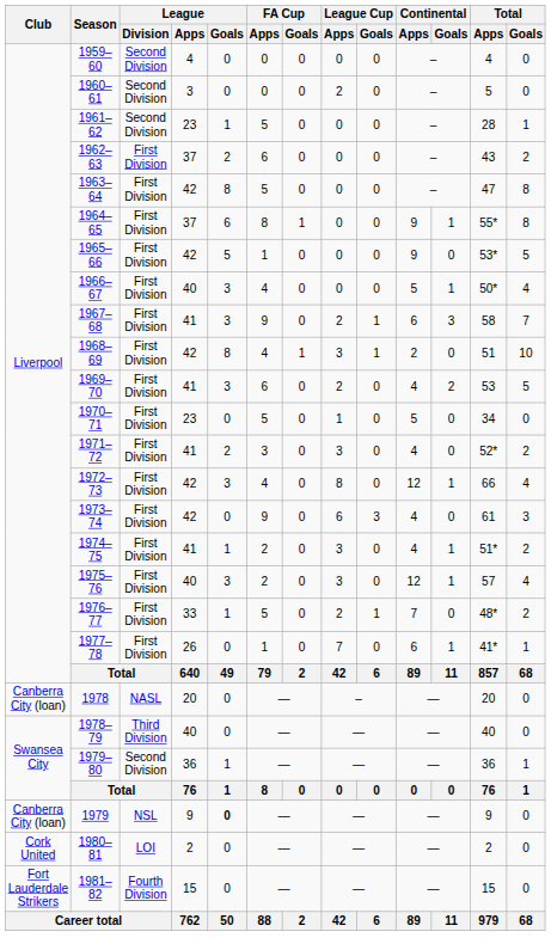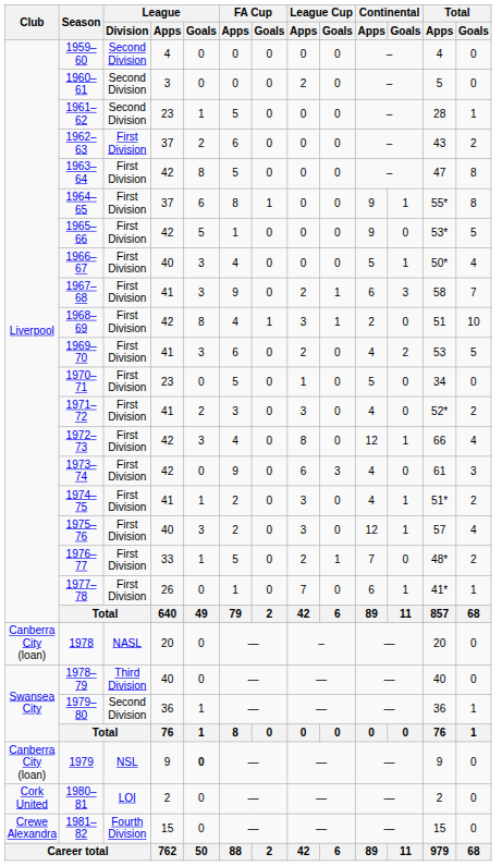 <table class=wikitable style=text-align:center>
 <tr>
 <th rowspan="2">Club</th>
 <th rowspan="2">Season</th>
 <th colspan="3">League</th>
 <th colspan="2">FA Cup</th>
 <th colspan="2">League Cup</th>
 <th colspan="2">Continental</th>
 <th colspan="2">Total</th>
 </tr>
 <tr>
 <th>Division</th>
 <th>Apps</th>
 <th>Goals</th>
 <th>Apps</th>
 <th>Goals</th>
 <th>Apps</th>
 <th>Goals</th>
 <th>Apps</th>
 <th>Goals</th>
 <th>Apps</th>
 <th>Goals</th>
 </tr>
 <tr>
 <td rowspan="20"><a href='#'>Liverpool</a></td>
 <td><a href='#'>1959–60</a></td>
 <td><a href='#'>Second Division</a></td>
 <td>4</td>
 <td>0</td>
 <td>0</td>
 <td>0</td>
 <td>0</td>
 <td>0</td>
 <td colspan="2">–</td>
 <td>4</td>
 <td>0</td>
 </tr>
 <tr>
 <td><a href='#'>1960–61</a></td>
 <td>Second Division</td>
 <td>3</td>
 <td>0</td>
 <td>0</td>
 <td>0</td>
 <td>2</td>
 <td>0</td>
 <td colspan="2">–</td>
 <td>5</td>
 <td>0</td>
 </tr>
 <tr>
 <td><a href='#'>1961–62</a></td>
 <td>Second Division</td>
 <td>23</td>
 <td>1</td>
 <td>5</td>
 <td>0</td>
 <td>0</td>
 <td>0</td>
 <td colspan="2">–</td>
 <td>28</td>
 <td>1</td>
 </tr>
 <tr>
 <td><a href='#'>1962–63</a></td>
 <td><a href='#'>First Division</a></td>
 <td>37</td>
 <td>2</td>
 <td>6</td>
 <td>0</td>
 <td>0</td>
 <td>0</td>
 <td colspan="2">–</td>
 <td>43</td>
 <td>2</td>
 </tr>
 <tr>
 <td><a href='#'>1963–64</a></td>
 <td>First Division</td>
 <td>42</td>
 <td>8</td>
 <td>5</td>
 <td>0</td>
 <td>0</td>
 <td>0</td>
 <td colspan="2">–</td>
 <td>47</td>
 <td>8</td>
 </tr>
 <tr>
 <td><a href='#'>1964–65</a></td>
 <td>First Division</td>
 <td>37</td>
 <td>6</td>
 <td>8</td>
 <td>1</td>
 <td>0</td>
 <td>0</td>
 <td>9</td>
 <td>1</td>
 <td>55*</td>
 <td>8</td>
 </tr>
 <tr>
 <td><a href='#'>1965–66</a></td>
 <td>First Division</td>
 <td>42</td>
 <td>5</td>
 <td>1</td>
 <td>0</td>
 <td>0</td>
 <td>0</td>
 <td>9</td>
 <td>0</td>
 <td>53*</td>
 <td>5</td>
 </tr>
 <tr>
 <td><a href='#'>1966–67</a></td>
 <td>First Division</td>
 <td>40</td>
 <td>3</td>
 <td>4</td>
 <td>0</td>
 <td>0</td>
 <td>0</td>
 <td>5</td>
 <td>1</td>
 <td>50*</td>
 <td>4</td>
 </tr>
 <tr>
 <td><a href='#'>1967–68</a></td>
 <td>First Division</td>
 <td>41</td>
 <td>3</td>
 <td>9</td>
 <td>0</td>
 <td>2</td>
 <td>1</td>
 <td>6</td>
 <td>3</td>
 <td>58</td>
 <td>7</td>
 </tr>
 <tr>
 <td><a href='#'>1968–69</a></td>
 <td>First Division</td>
 <td>42</td>
 <td>8</td>
 <td>4</td>
 <td>1</td>
 <td>3</td>
 <td>1</td>
 <td>2</td>
 <td>0</td>
 <td>51</td>
 <td>10</td>
 </tr>
 <tr>
 <td><a href='#'>1969–70</a></td>
 <td>First Division</td>
 <td>41</td>
 <td>3</td>
 <td>6</td>
 <td>0</td>
 <td>2</td>
 <td>0</td>
 <td>4</td>
 <td>2</td>
 <td>53</td>
 <td>5</td>
 </tr>
 <tr>
 <td><a href='#'>1970–71</a></td>
 <td>First Division</td>
 <td>23</td>
 <td>0</td>
 <td>5</td>
 <td>0</td>
 <td>1</td>
 <td>0</td>
 <td>5</td>
 <td>0</td>
 <td>34</td>
 <td>0</td>
 </tr>
 <tr>
 <td><a href='#'>1971–72</a></td>
 <td>First Division</td>
 <td>41</td>
 <td>2</td>
 <td>3</td>
 <td>0</td>
 <td>3</td>
 <td>0</td>
 <td>4</td>
 <td>0</td>
 <td>52*</td>
 <td>2</td>
 </tr>
 <tr>
 <td><a href='#'>1972–73</a></td>
 <td>First Division</td>
 <td>42</td>
 <td>3</td>
 <td>4</td>
 <td>0</td>
 <td>8</td>
 <td>0</td>
 <td>12</td>
 <td>1</td>
 <td>66</td>
 <td>4</td>
 </tr>
 <tr>
 <td><a href='#'>1973–74</a></td>
 <td>First Division</td>
 <td>42</td>
 <td>0</td>
 <td>9</td>
 <td>0</td>
 <td>6</td>
 <td>3</td>
 <td>4</td>
 <td>0</td>
 <td>61</td>
 <td>3</td>
 </tr>
 <tr>
 <td><a href='#'>1974–75</a></td>
 <td>First Division</td>
 <td>41</td>
 <td>1</td>
 <td>2</td>
 <td>0</td>
 <td>3</td>
 <td>0</td>
 <td>4</td>
 <td>1</td>
 <td>51*</td>
 <td>2</td>
 </tr>
 <tr>
 <td><a href='#'>1975–76</a></td>
 <td>First Division</td>
 <td>40</td>
 <td>3</td>
 <td>2</td>
 <td>0</td>
 <td>3</td>
 <td>0</td>
 <td>12</td>
 <td>1</td>
 <td>57</td>
 <td>4</td>
 </tr>
 <tr>
 <td><a href='#'>1976–77</a></td>
 <td>First Division</td>
 <td>33</td>
 <td>1</td>
 <td>5</td>
 <td>0</td>
 <td>2</td>
 <td>1</td>
 <td>7</td>
 <td>0</td>
 <td>48*</td>
 <td>2</td>
 </tr>
 <tr>
 <td><a href='#'>1977–78</a></td>
 <td>First Division</td>
 <td>26</td>
 <td>0</td>
 <td>1</td>
 <td>0</td>
 <td>7</td>
 <td>0</td>
 <td>6</td>
 <td>1</td>
 <td>41*</td>
 <td>1</td>
 </tr>
 <tr>
 <th colspan="2">Total</th>
 <th>640</th>
 <th>49</th>
 <th>79</th>
 <th>2</th>
 <th>42</th>
 <th>6</th>
 <th>89</th>
 <th>11</th>
 <th>857</th>
 <th>68</th>
 </tr>
 <tr>
 <td><a href='#'>Canberra City</a> (loan)</td>
 <td><a href='#'>1978</a></td>
 <td><a href='#'>NASL</a></td>
 <td>20</td>
 <td>0</td>
 <td colspan="2">—</td>
 <td colspan="2">–</td>
 <td colspan="2">—</td>
 <td>20</td>
 <td>0</td>
 </tr>
 <tr>
 <td rowspan="3"><a href='#'>Swansea City</a></td>
 <td><a href='#'>1978–79</a></td>
 <td><a href='#'>Third Division</a></td>
 <td>40</td>
 <td>0</td>
 <td colspan="2">—</td>
 <td colspan="2">—</td>
 <td colspan="2">—</td>
 <td>40</td>
 <td>0</td>
 </tr>
 <tr>
 <td><a href='#'>1979–80</a></td>
 <td>Second Division</td>
 <td>36</td>
 <td>1</td>
 <td colspan="2">—</td>
 <td colspan="2">—</td>
 <td colspan="2">—</td>
 <td>36</td>
 <td>1</td>
 </tr>
 <tr>
 <th colspan="2">Total</th>
 <th>76</th>
 <th>1</th>
 <th>8</th>
 <th>0</th>
 <th>0</th>
 <th>0</th>
 <th>0</th>
 <th>0</th>
 <th>76</th>
 <th>1</th>
 </tr>
 <tr>
 <td><a href='#'>Canberra City</a> (loan)</td>
 <td><a href='#'>1979</a></td>
 <td><a href='#'>NSL</a></td>
 <td>9</td>
 <td><strong>0</strong></td>
 <td colspan="2">—</td>
 <td colspan="2">—</td>
 <td colspan="2">—</td>
 <td>9</td>
 <td>0</td>
 </tr>
 <tr>
 <td><a href='#'>Cork United</a></td>
 <td><a href='#'>1980–81</a></td>
 <td><a href='#'>LOI</a></td>
 <td>2</td>
 <td>0</td>
 <td colspan="2">—</td>
 <td colspan="2">—</td>
 <td colspan="2">—</td>
 <td>2</td>
 <td>0</td>
 </tr>
 <tr>
-<td><a href='#'>Fort Lauderdale Strikers</a></td>
+<td><a href='#'>Crewe Alexandra</a></td>
 <td><a href='#'>1981–82</a></td>
 <td><a href='#'>Fourth Division</a></td>
 <td>15</td>
 <td>0</td>
 <td colspan="2">—</td>
 <td colspan="2">—</td>
 <td colspan="2">—</td>
 <td>15</td>
 <td>0</td>
 </tr>
 <tr>
 <th colspan="3">Career total</th>
 <th>762</th>
 <th>50</th>
 <th>88</th>
 <th>2</th>
 <th>42</th>
 <th>6</th>
 <th>89</th>
 <th>11</th>
 <th>979</th>
 <th>68</th>
 </tr>
 </table>
